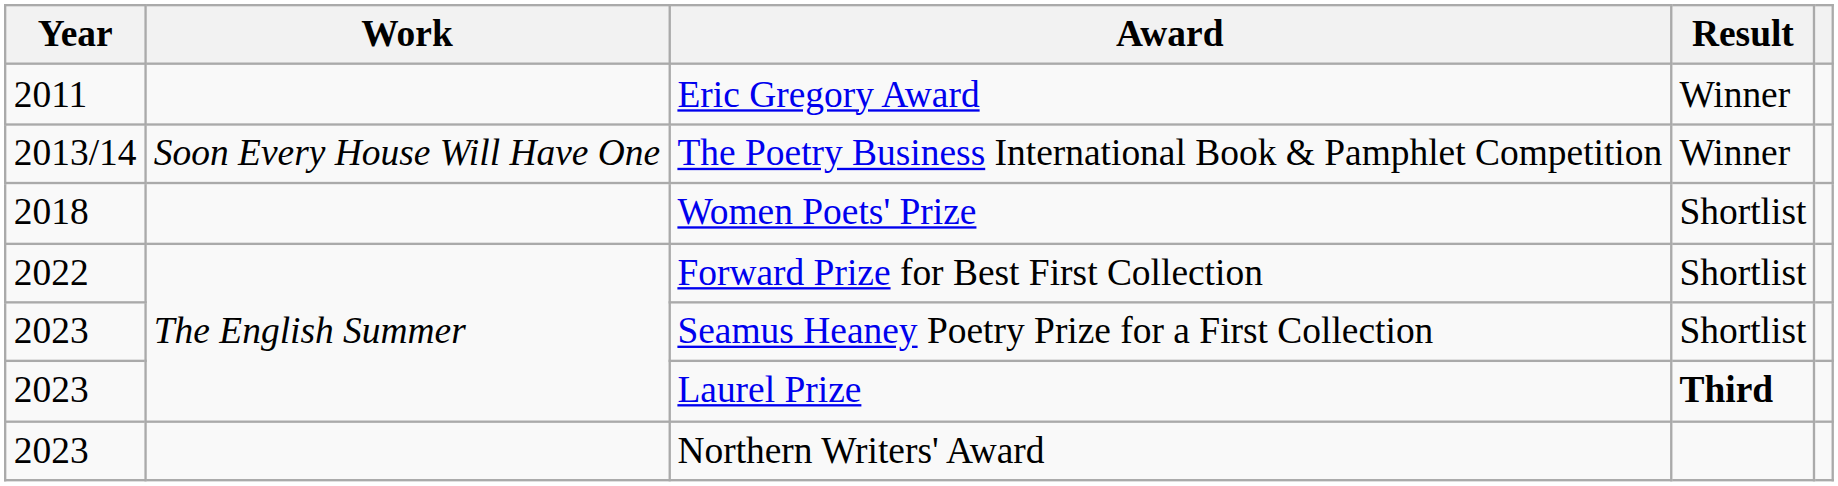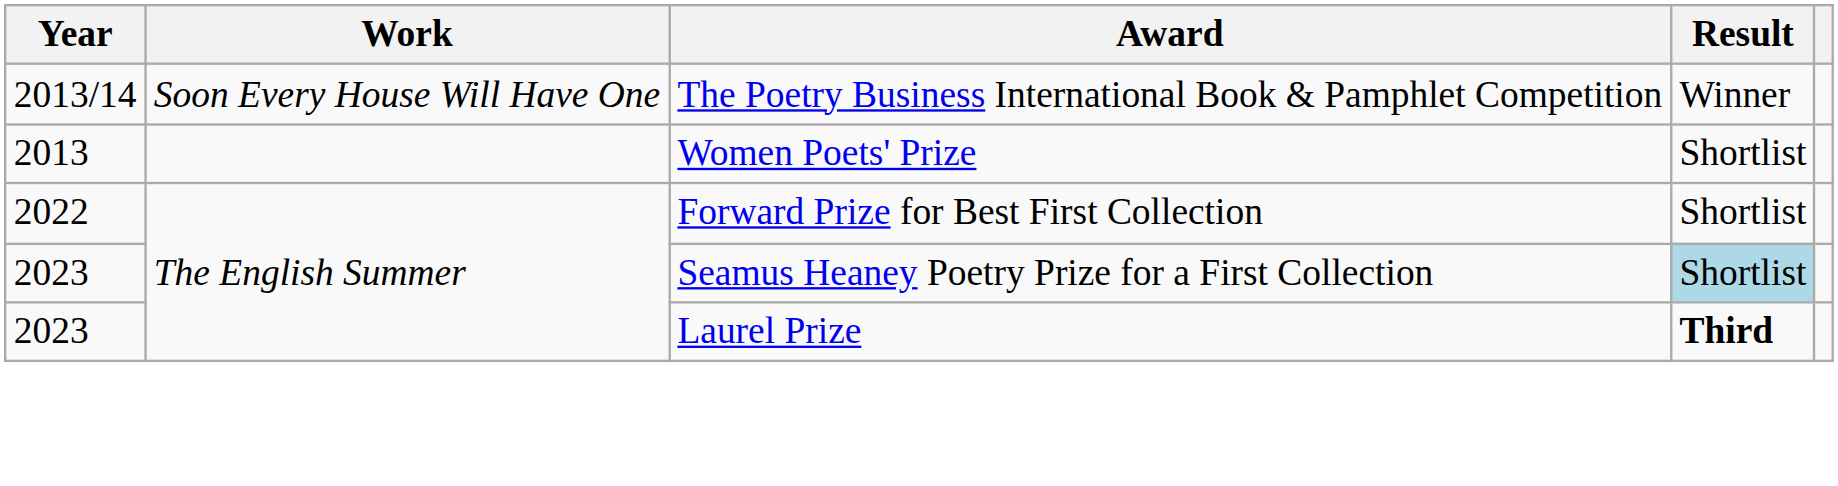 <table class="wikitable">
 <tr>
 <th>Year</th>
 <th>Work</th>
 <th>Award</th>
 <th>Result</th>
 <th></th>
 </tr>
 <tr>
-<td>2011</td>
-<td></td>
-<td><a href='#'>Eric Gregory Award</a></td>
-<td>Winner</td>
-<td></td>
-</tr>
-<tr>
 <td>2013/14</td>
 <td><em>Soon Every House Will Have One</em></td>
 <td><a href='#'>The Poetry Business</a> International Book & Pamphlet Competition</td>
 <td>Winner</td>
 <td></td>
 </tr>
 <tr>
-<td>2018</td>
+<td>2013</td>
 <td></td>
 <td><a href='#'>Women Poets' Prize</a></td>
 <td>Shortlist</td>
 <td></td>
 </tr>
 <tr>
 <td>2022</td>
 <td rowspan="3"><em>The English Summer</em></td>
 <td><a href='#'>Forward Prize</a> for Best First Collection</td>
 <td>Shortlist</td>
 <td></td>
 </tr>
 <tr>
 <td>2023</td>
 <td><a href='#'>Seamus Heaney</a> Poetry Prize for a First Collection</td>
-<td>Shortlist</td>
+<td style="background: lightblue;">Shortlist</td>
 <td></td>
 </tr>
 <tr>
 <td>2023</td>
 <td><a href='#'>Laurel Prize</a></td>
 <td><strong>Third</strong></td>
 <td></td>
 </tr>
-<tr>
-<td>2023</td>
-<td></td>
-<td>Northern Writers' Award</td>
-<td></td>
-<td></td>
-</tr>
 </table>
